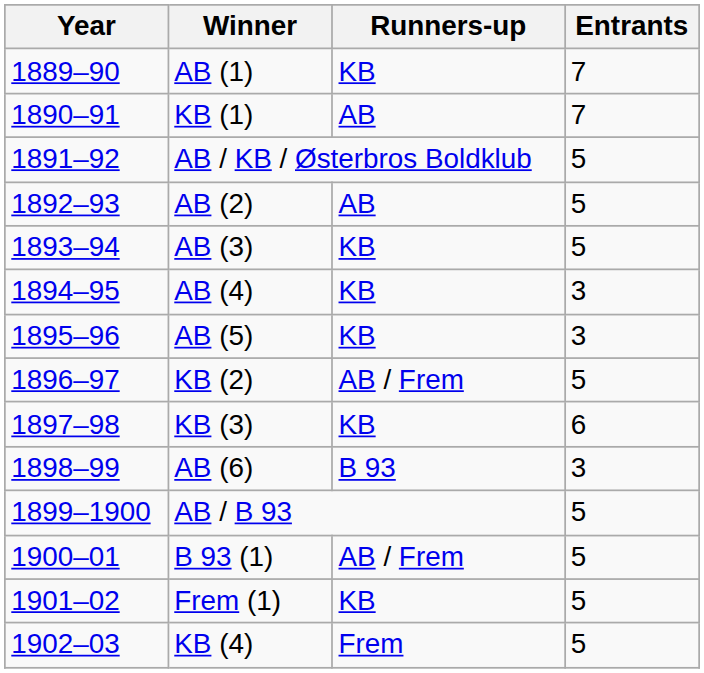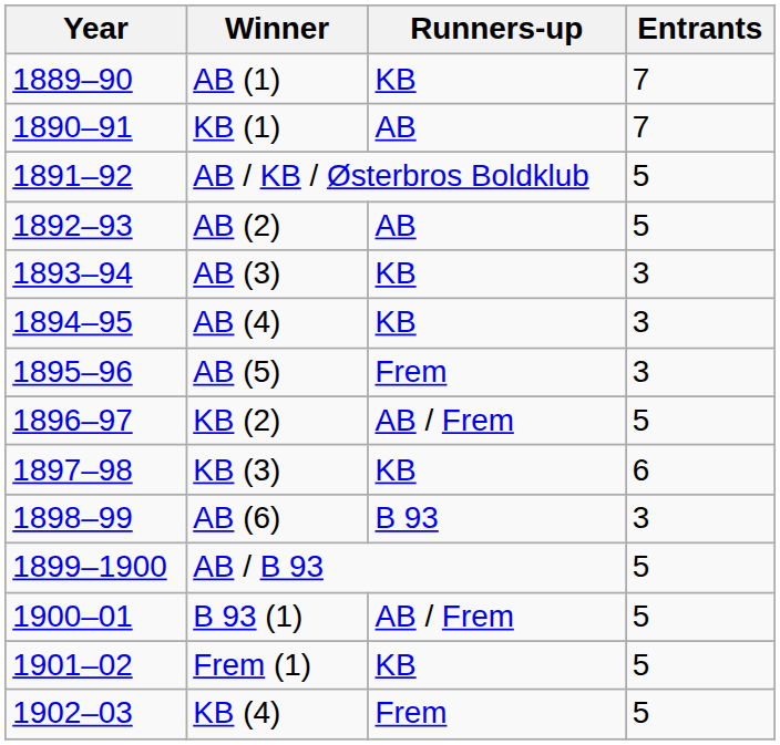 <table class="wikitable" width="400px">
 <tr>
 <th>Year</th>
 <th>Winner</th>
 <th>Runners-up</th>
 <th>Entrants</th>
 </tr>
 <tr>
 <td><a href='#'>1889–90</a></td>
 <td><a href='#'>AB</a> (1)</td>
 <td><a href='#'>KB</a></td>
 <td>7</td>
 </tr>
 <tr>
 <td><a href='#'>1890–91</a></td>
 <td><a href='#'>KB</a> (1)</td>
 <td><a href='#'>AB</a></td>
 <td>7</td>
 </tr>
 <tr>
 <td><a href='#'>1891–92</a></td>
 <td colspan="2"><a href='#'>AB</a> / <a href='#'>KB</a> / <a href='#'>Østerbros Boldklub</a></td>
 <td>5</td>
 </tr>
 <tr>
 <td><a href='#'>1892–93</a></td>
 <td><a href='#'>AB</a> (2)</td>
 <td><a href='#'>AB</a></td>
 <td>5</td>
 </tr>
 <tr>
 <td><a href='#'>1893–94</a></td>
 <td><a href='#'>AB</a> (3)</td>
 <td><a href='#'>KB</a></td>
-<td>5</td>
+<td>3</td>
 </tr>
 <tr>
 <td><a href='#'>1894–95</a></td>
 <td><a href='#'>AB</a> (4)</td>
 <td><a href='#'>KB</a></td>
 <td>3</td>
 </tr>
 <tr>
 <td><a href='#'>1895–96</a></td>
 <td><a href='#'>AB</a> (5)</td>
-<td><a href='#'>KB</a></td>
+<td><a href='#'>Frem</a></td>
 <td>3</td>
 </tr>
 <tr>
 <td><a href='#'>1896–97</a></td>
 <td><a href='#'>KB</a> (2)</td>
 <td><a href='#'>AB</a> / <a href='#'>Frem</a></td>
 <td>5</td>
 </tr>
 <tr>
 <td><a href='#'>1897–98</a></td>
 <td><a href='#'>KB</a> (3)</td>
 <td><a href='#'>KB</a></td>
 <td>6</td>
 </tr>
 <tr>
 <td><a href='#'>1898–99</a></td>
 <td><a href='#'>AB</a> (6)</td>
 <td><a href='#'>B 93</a></td>
 <td>3</td>
 </tr>
 <tr>
 <td><a href='#'>1899–1900</a></td>
 <td colspan="2"><a href='#'>AB</a> / <a href='#'>B 93</a></td>
 <td>5</td>
 </tr>
 <tr>
 <td><a href='#'>1900–01</a></td>
 <td><a href='#'>B 93</a> (1)</td>
 <td><a href='#'>AB</a> / <a href='#'>Frem</a></td>
 <td>5</td>
 </tr>
 <tr>
 <td><a href='#'>1901–02</a></td>
 <td><a href='#'>Frem</a> (1)</td>
 <td><a href='#'>KB</a></td>
 <td>5</td>
 </tr>
 <tr>
 <td><a href='#'>1902–03</a></td>
 <td><a href='#'>KB</a> (4)</td>
 <td><a href='#'>Frem</a></td>
 <td>5</td>
 </tr>
 </table>
